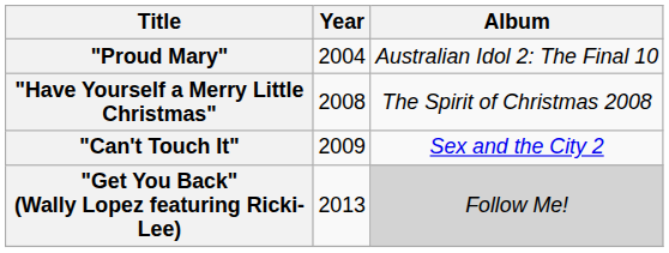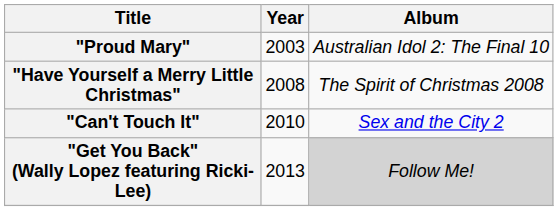 <table class="wikitable plainrowheaders" style="text-align:center;" border="1">
 <tr>
 <th scope="col" style="width:14em;">Title</th>
 <th scope="col">Year</th>
 <th scope="col">Album</th>
 </tr>
 <tr>
 <th scope="row">"Proud Mary"</th>
-<td>2004</td>
+<td>2003</td>
 <td><em>Australian Idol 2: The Final 10</em></td>
 </tr>
 <tr>
 <th scope="row">"Have Yourself a Merry Little Christmas"</th>
 <td>2008</td>
 <td><em>The Spirit of Christmas 2008</em></td>
 </tr>
 <tr>
 <th scope="row">"Can't Touch It"</th>
-<td>2009</td>
+<td>2010</td>
 <td><em><a href='#'>Sex and the City 2</a></em></td>
 </tr>
 <tr>
 <th scope="row">"Get You Back"<br><span>(Wally Lopez featuring Ricki-Lee)</span></th>
 <td>2013</td>
 <td style="background: lightgrey;"><em>Follow Me!</em></td>
 </tr>
 <tr>
 </tr>
 </table>
